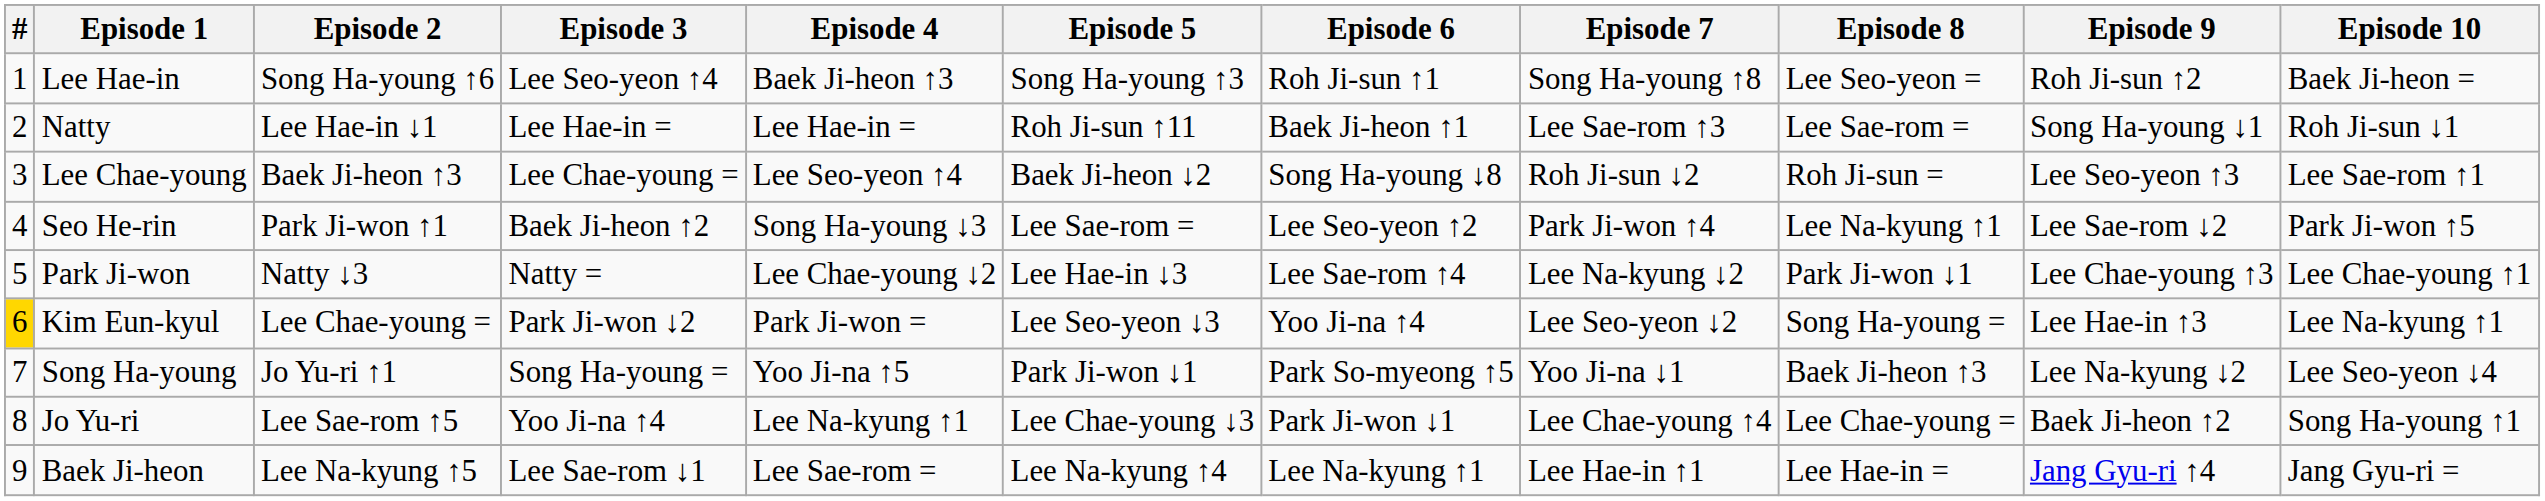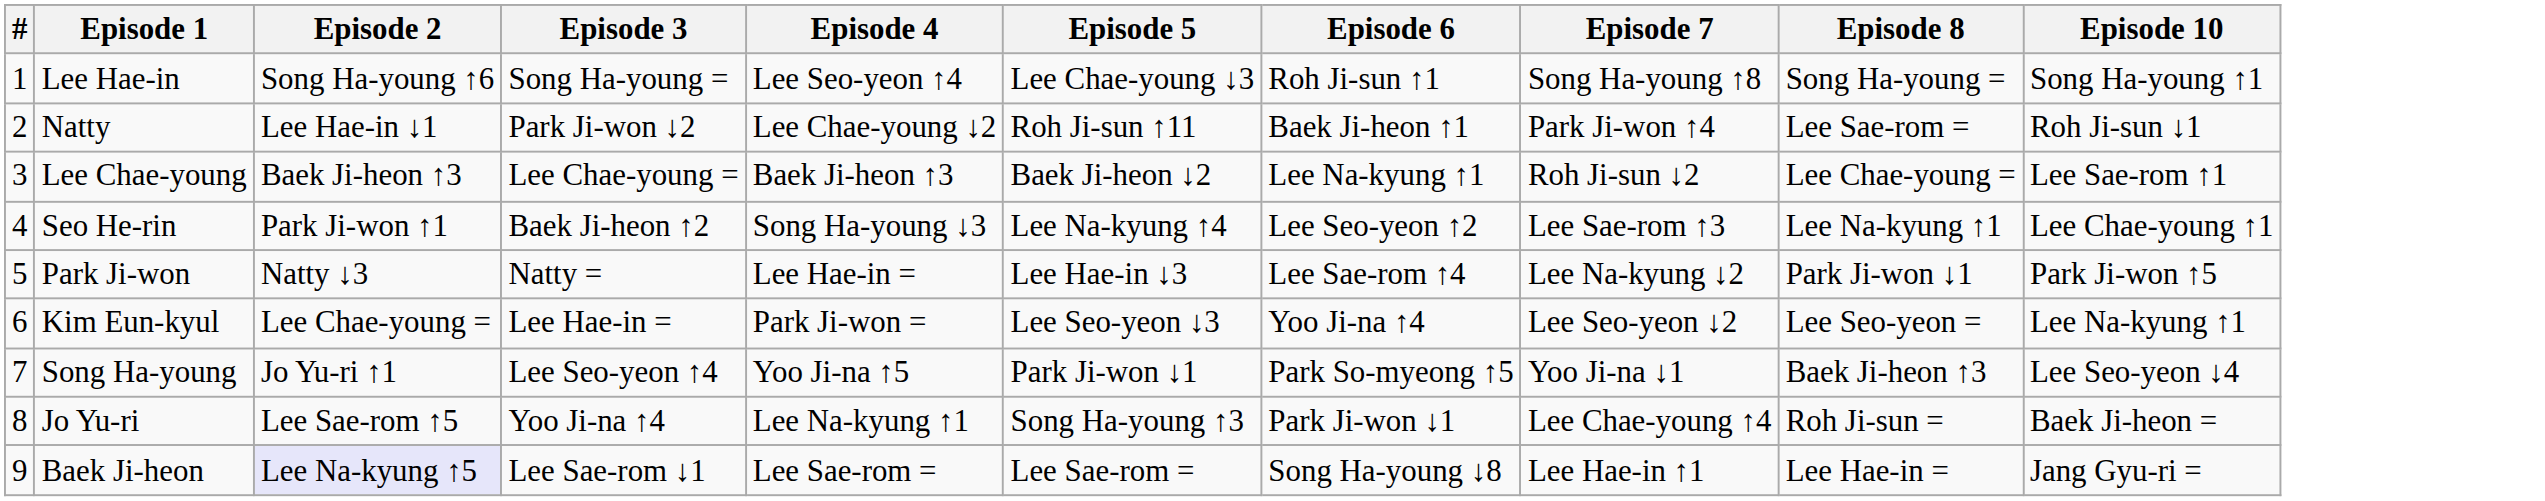 <table class="wikitable">
 <tr>
 <th>#</th>
 <th>Episode 1</th>
 <th>Episode 2</th>
 <th>Episode 3</th>
 <th>Episode 4</th>
 <th>Episode 5</th>
 <th>Episode 6</th>
 <th>Episode 7</th>
 <th>Episode 8</th>
-<th>Episode 9</th>
 <th>Episode 10</th>
 </tr>
 <tr>
 <td>1</td>
 <td>Lee Hae-in</td>
 <td>Song Ha-young ↑6</td>
+<td>Song Ha-young =</td>
 <td>Lee Seo-yeon ↑4</td>
-<td>Baek Ji-heon ↑3</td>
-<td>Song Ha-young ↑3</td>
+<td>Lee Chae-young ↓3</td>
 <td>Roh Ji-sun ↑1</td>
 <td>Song Ha-young ↑8</td>
-<td>Lee Seo-yeon =</td>
-<td>Roh Ji-sun ↑2</td>
-<td>Baek Ji-heon =</td>
+<td>Song Ha-young =</td>
+<td>Song Ha-young ↑1</td>
 </tr>
 <tr>
 <td>2</td>
 <td>Natty</td>
 <td>Lee Hae-in ↓1</td>
-<td>Lee Hae-in =</td>
-<td>Lee Hae-in =</td>
+<td>Park Ji-won ↓2</td>
+<td>Lee Chae-young ↓2</td>
 <td>Roh Ji-sun ↑11</td>
 <td>Baek Ji-heon ↑1</td>
-<td>Lee Sae-rom ↑3</td>
+<td>Park Ji-won ↑4</td>
 <td>Lee Sae-rom =</td>
-<td>Song Ha-young ↓1</td>
 <td>Roh Ji-sun ↓1</td>
 </tr>
 <tr>
 <td>3</td>
 <td>Lee Chae-young</td>
 <td>Baek Ji-heon ↑3</td>
 <td>Lee Chae-young =</td>
-<td>Lee Seo-yeon ↑4</td>
+<td>Baek Ji-heon ↑3</td>
 <td>Baek Ji-heon ↓2</td>
-<td>Song Ha-young ↓8</td>
+<td>Lee Na-kyung ↑1</td>
 <td>Roh Ji-sun ↓2</td>
-<td>Roh Ji-sun =</td>
-<td>Lee Seo-yeon ↑3</td>
+<td>Lee Chae-young =</td>
 <td>Lee Sae-rom ↑1</td>
 </tr>
 <tr>
 <td>4</td>
 <td>Seo He-rin</td>
 <td>Park Ji-won ↑1</td>
 <td>Baek Ji-heon ↑2</td>
 <td>Song Ha-young ↓3</td>
-<td>Lee Sae-rom =</td>
+<td>Lee Na-kyung ↑4</td>
 <td>Lee Seo-yeon ↑2</td>
-<td>Park Ji-won ↑4</td>
+<td>Lee Sae-rom ↑3</td>
 <td>Lee Na-kyung ↑1</td>
-<td>Lee Sae-rom ↓2</td>
-<td>Park Ji-won ↑5</td>
+<td>Lee Chae-young ↑1</td>
 </tr>
 <tr>
 <td>5</td>
 <td>Park Ji-won</td>
 <td>Natty ↓3</td>
 <td>Natty =</td>
-<td>Lee Chae-young ↓2</td>
+<td>Lee Hae-in =</td>
 <td>Lee Hae-in ↓3</td>
 <td>Lee Sae-rom ↑4</td>
 <td>Lee Na-kyung ↓2</td>
 <td>Park Ji-won ↓1</td>
-<td>Lee Chae-young ↑3</td>
-<td>Lee Chae-young ↑1</td>
+<td>Park Ji-won ↑5</td>
 </tr>
 <tr>
-<td style="background: gold;">6</td>
+<td>6</td>
 <td>Kim Eun-kyul</td>
 <td>Lee Chae-young =</td>
-<td>Park Ji-won ↓2</td>
+<td>Lee Hae-in =</td>
 <td>Park Ji-won =</td>
 <td>Lee Seo-yeon ↓3</td>
 <td>Yoo Ji-na ↑4</td>
 <td>Lee Seo-yeon ↓2</td>
-<td>Song Ha-young =</td>
-<td>Lee Hae-in ↑3</td>
+<td>Lee Seo-yeon =</td>
 <td>Lee Na-kyung ↑1</td>
 </tr>
 <tr>
 <td>7</td>
 <td>Song Ha-young</td>
 <td>Jo Yu-ri ↑1</td>
-<td>Song Ha-young =</td>
+<td>Lee Seo-yeon ↑4</td>
 <td>Yoo Ji-na ↑5</td>
 <td>Park Ji-won ↓1</td>
 <td>Park So-myeong ↑5 </td>
 <td>Yoo Ji-na ↓1</td>
 <td>Baek Ji-heon ↑3</td>
-<td>Lee Na-kyung ↓2</td>
 <td>Lee Seo-yeon ↓4</td>
 </tr>
 <tr>
 <td>8</td>
 <td>Jo Yu-ri</td>
 <td>Lee Sae-rom ↑5</td>
 <td>Yoo Ji-na ↑4</td>
 <td>Lee Na-kyung ↑1</td>
-<td>Lee Chae-young ↓3</td>
+<td>Song Ha-young ↑3</td>
 <td>Park Ji-won ↓1</td>
 <td>Lee Chae-young ↑4</td>
-<td>Lee Chae-young =</td>
-<td>Baek Ji-heon ↑2</td>
-<td>Song Ha-young ↑1</td>
+<td>Roh Ji-sun =</td>
+<td>Baek Ji-heon =</td>
 </tr>
 <tr>
 <td>9</td>
 <td>Baek Ji-heon</td>
-<td>Lee Na-kyung ↑5</td>
+<td style="background: lavender;">Lee Na-kyung ↑5</td>
 <td>Lee Sae-rom ↓1</td>
 <td>Lee Sae-rom =</td>
-<td>Lee Na-kyung ↑4</td>
-<td>Lee Na-kyung ↑1</td>
+<td>Lee Sae-rom =</td>
+<td>Song Ha-young ↓8</td>
 <td>Lee Hae-in ↑1</td>
 <td>Lee Hae-in =</td>
-<td><a href='#'>Jang Gyu-ri</a> ↑4</td>
 <td>Jang Gyu-ri =</td>
 </tr>
 </table>
